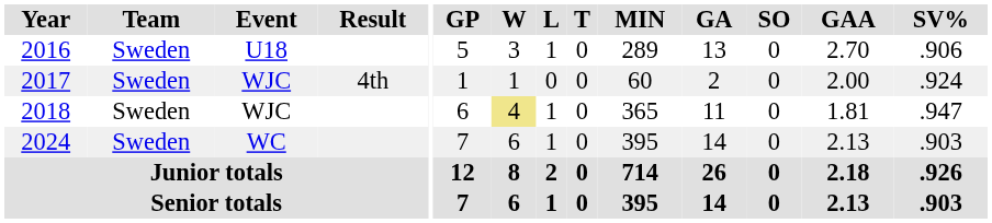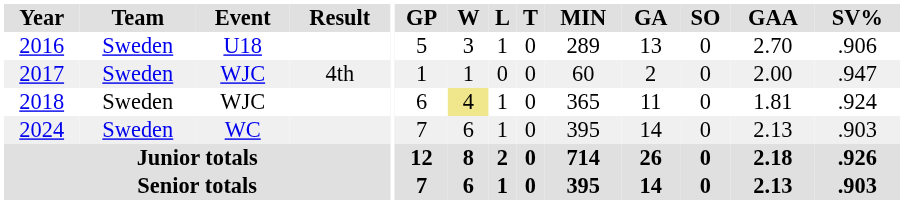 <table border="0" cellpadding="1" cellspacing="0" ID="Table3" style="text-align:center; width:40em">
 <tr ALIGN="center" bgcolor="#e0e0e0">
 <th>Year</th>
 <th>Team</th>
 <th>Event</th>
 <th>Result</th>
 <th rowspan="99" bgcolor="#fff"></th>
 <th>GP</th>
 <th>W</th>
 <th>L</th>
 <th>T</th>
 <th>MIN</th>
 <th>GA</th>
 <th>SO</th>
 <th>GAA</th>
 <th>SV%</th>
 </tr>
 <tr>
 <td><a href='#'>2016</a></td>
 <td><a href='#'>Sweden</a></td>
 <td><a href='#'>U18</a></td>
 <td></td>
 <td>5</td>
 <td>3</td>
 <td>1</td>
 <td>0</td>
 <td>289</td>
 <td>13</td>
 <td>0</td>
 <td>2.70</td>
 <td>.906</td>
 </tr>
 <tr bgcolor=#f0f0f0>
 <td><a href='#'>2017</a></td>
 <td><a href='#'>Sweden</a></td>
 <td><a href='#'>WJC</a></td>
 <td>4th</td>
 <td>1</td>
 <td>1</td>
 <td>0</td>
 <td>0</td>
 <td>60</td>
 <td>2</td>
 <td>0</td>
 <td>2.00</td>
-<td>.924</td>
+<td>.947</td>
 </tr>
 <tr>
 <td><a href='#'>2018</a></td>
 <td>Sweden</td>
 <td>WJC</td>
 <td></td>
 <td>6</td>
 <td style="background: khaki;">4</td>
 <td>1</td>
 <td>0</td>
 <td>365</td>
 <td>11</td>
 <td>0</td>
 <td>1.81</td>
-<td>.947</td>
+<td>.924</td>
 </tr>
 <tr bgcolor=#f0f0f0>
 <td><a href='#'>2024</a></td>
 <td><a href='#'>Sweden</a></td>
 <td><a href='#'>WC</a></td>
 <td></td>
 <td>7</td>
 <td>6</td>
 <td>1</td>
 <td>0</td>
 <td>395</td>
 <td>14</td>
 <td>0</td>
 <td>2.13</td>
 <td>.903</td>
 </tr>
 <tr bgcolor=#e0e0e0>
 <th colspan="4">Junior totals</th>
 <th>12</th>
 <th>8</th>
 <th>2</th>
 <th>0</th>
 <th>714</th>
 <th>26</th>
 <th>0</th>
 <th>2.18</th>
 <th>.926</th>
 </tr>
 <tr bgcolor=#e0e0e0>
 <th colspan="4">Senior totals</th>
 <th>7</th>
 <th>6</th>
 <th>1</th>
 <th>0</th>
 <th>395</th>
 <th>14</th>
 <th>0</th>
 <th>2.13</th>
 <th>.903</th>
 </tr>
 </table>
